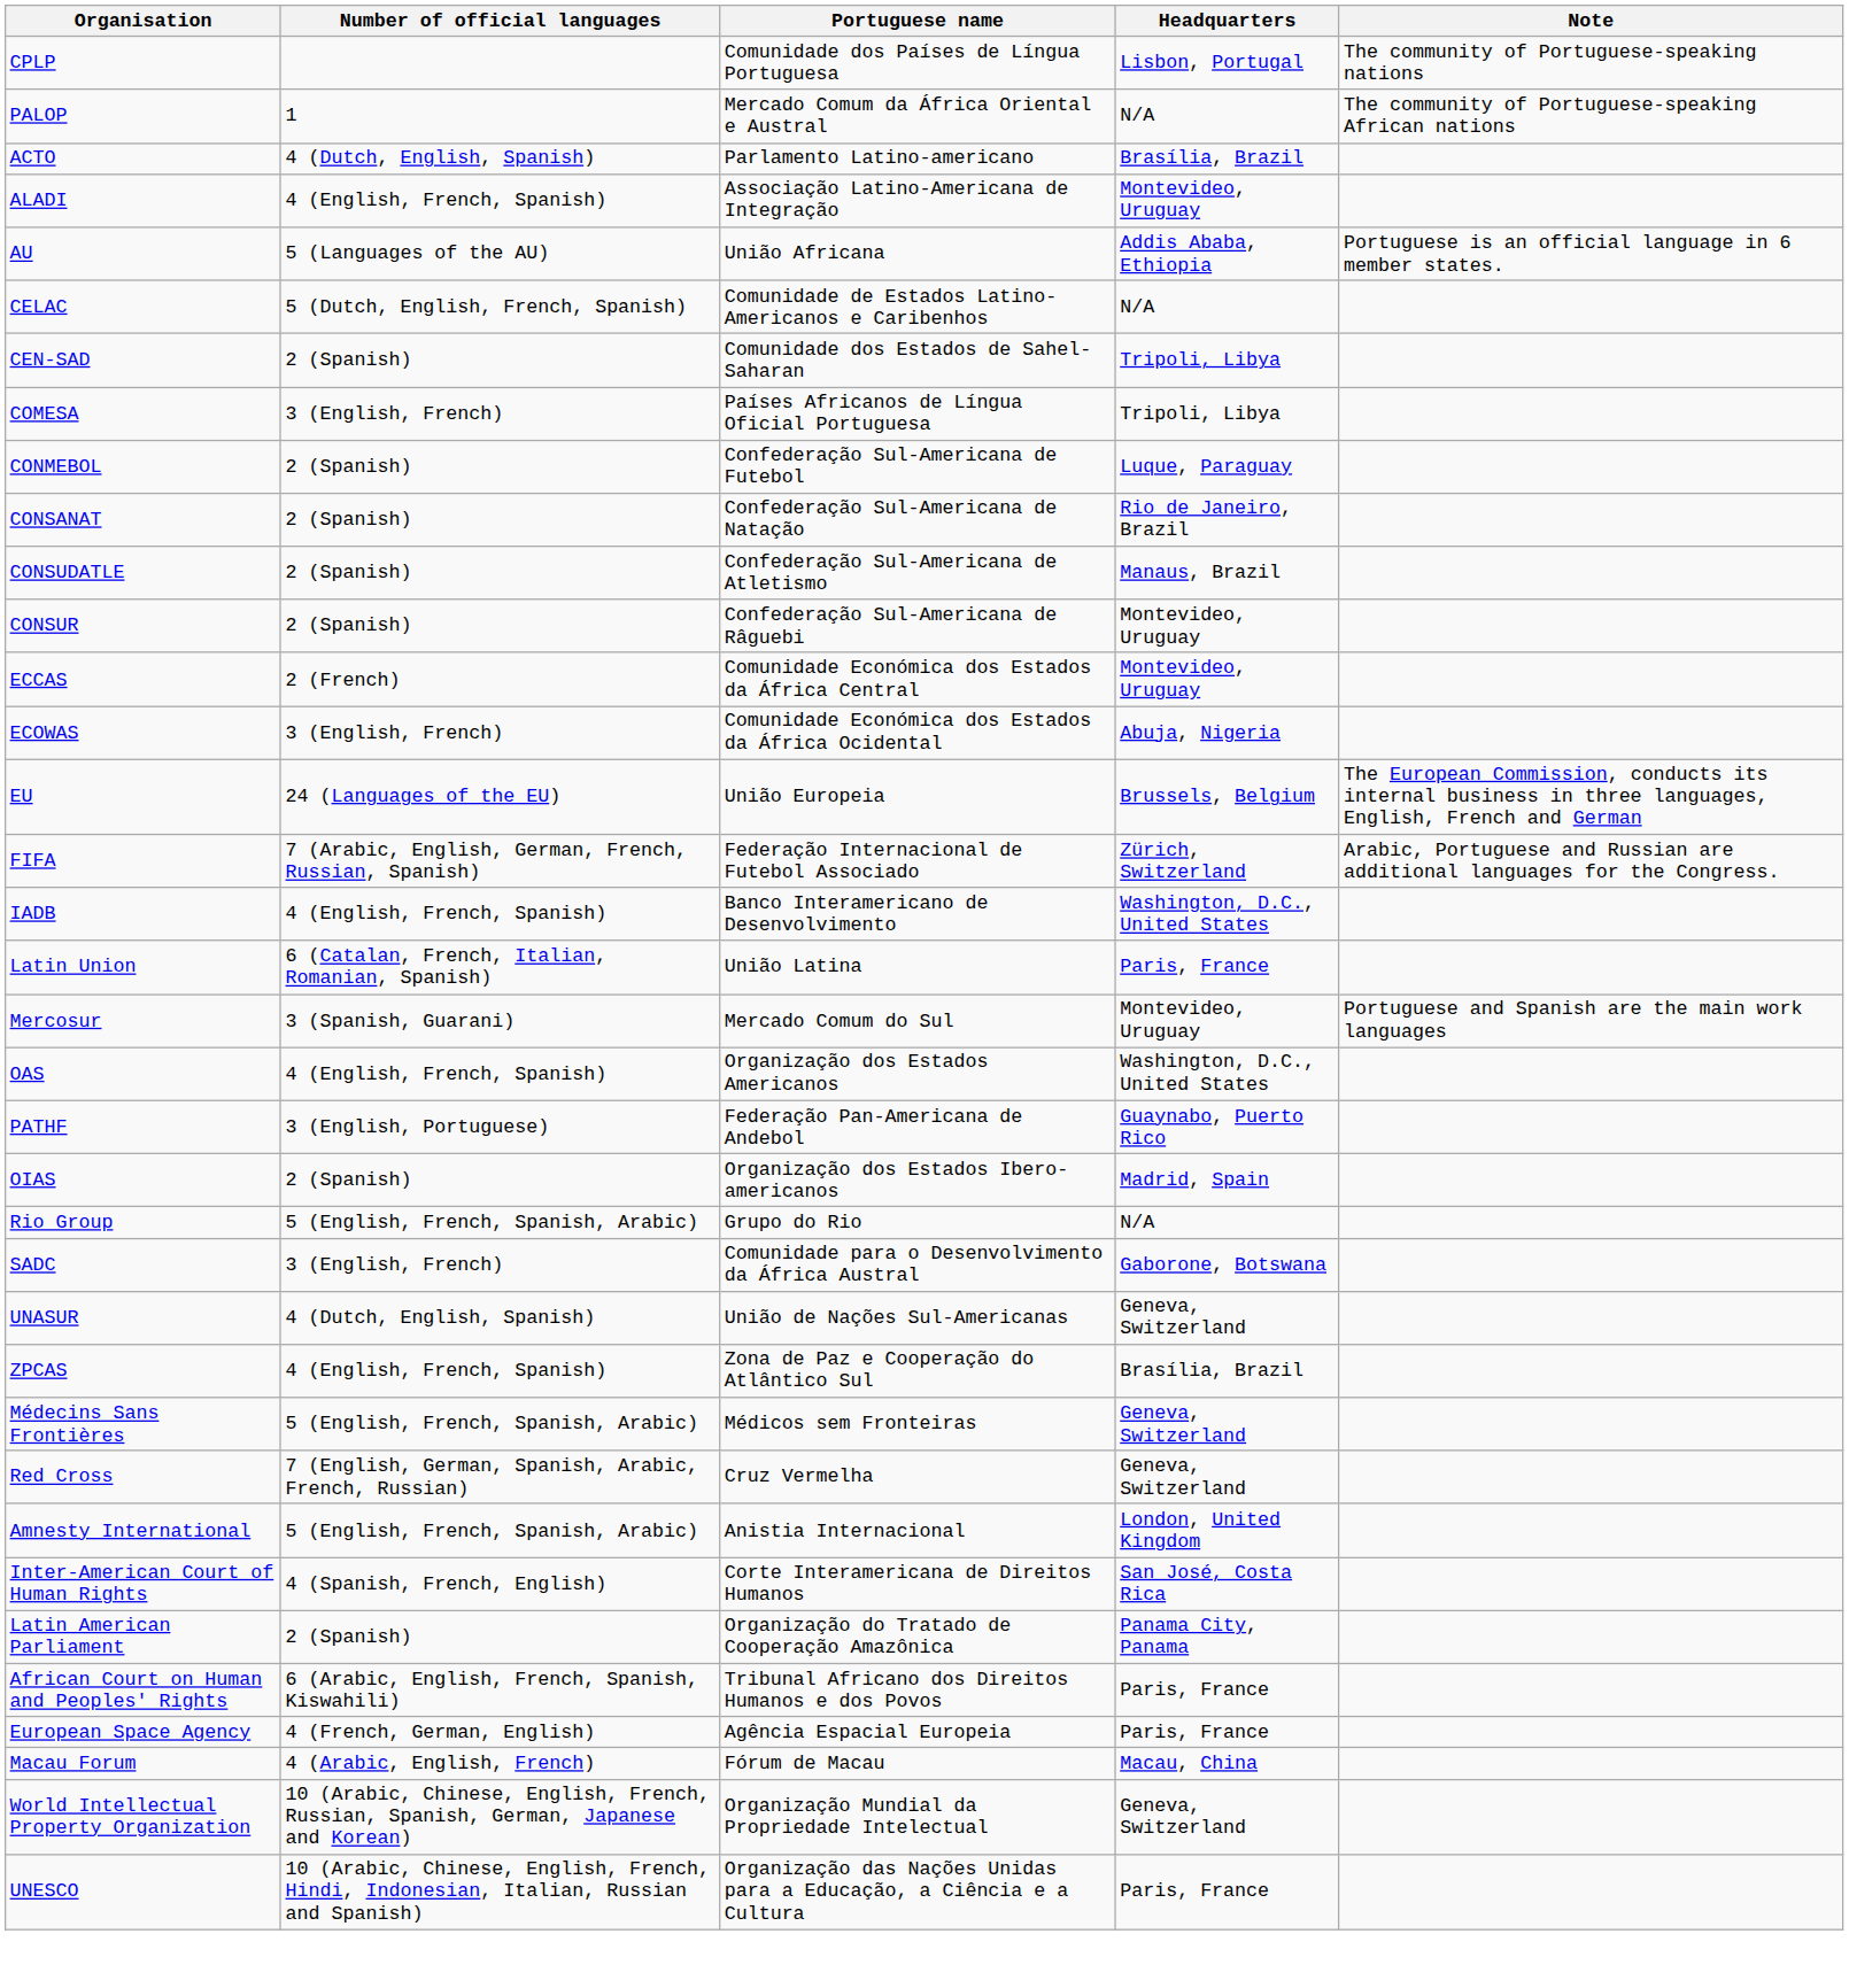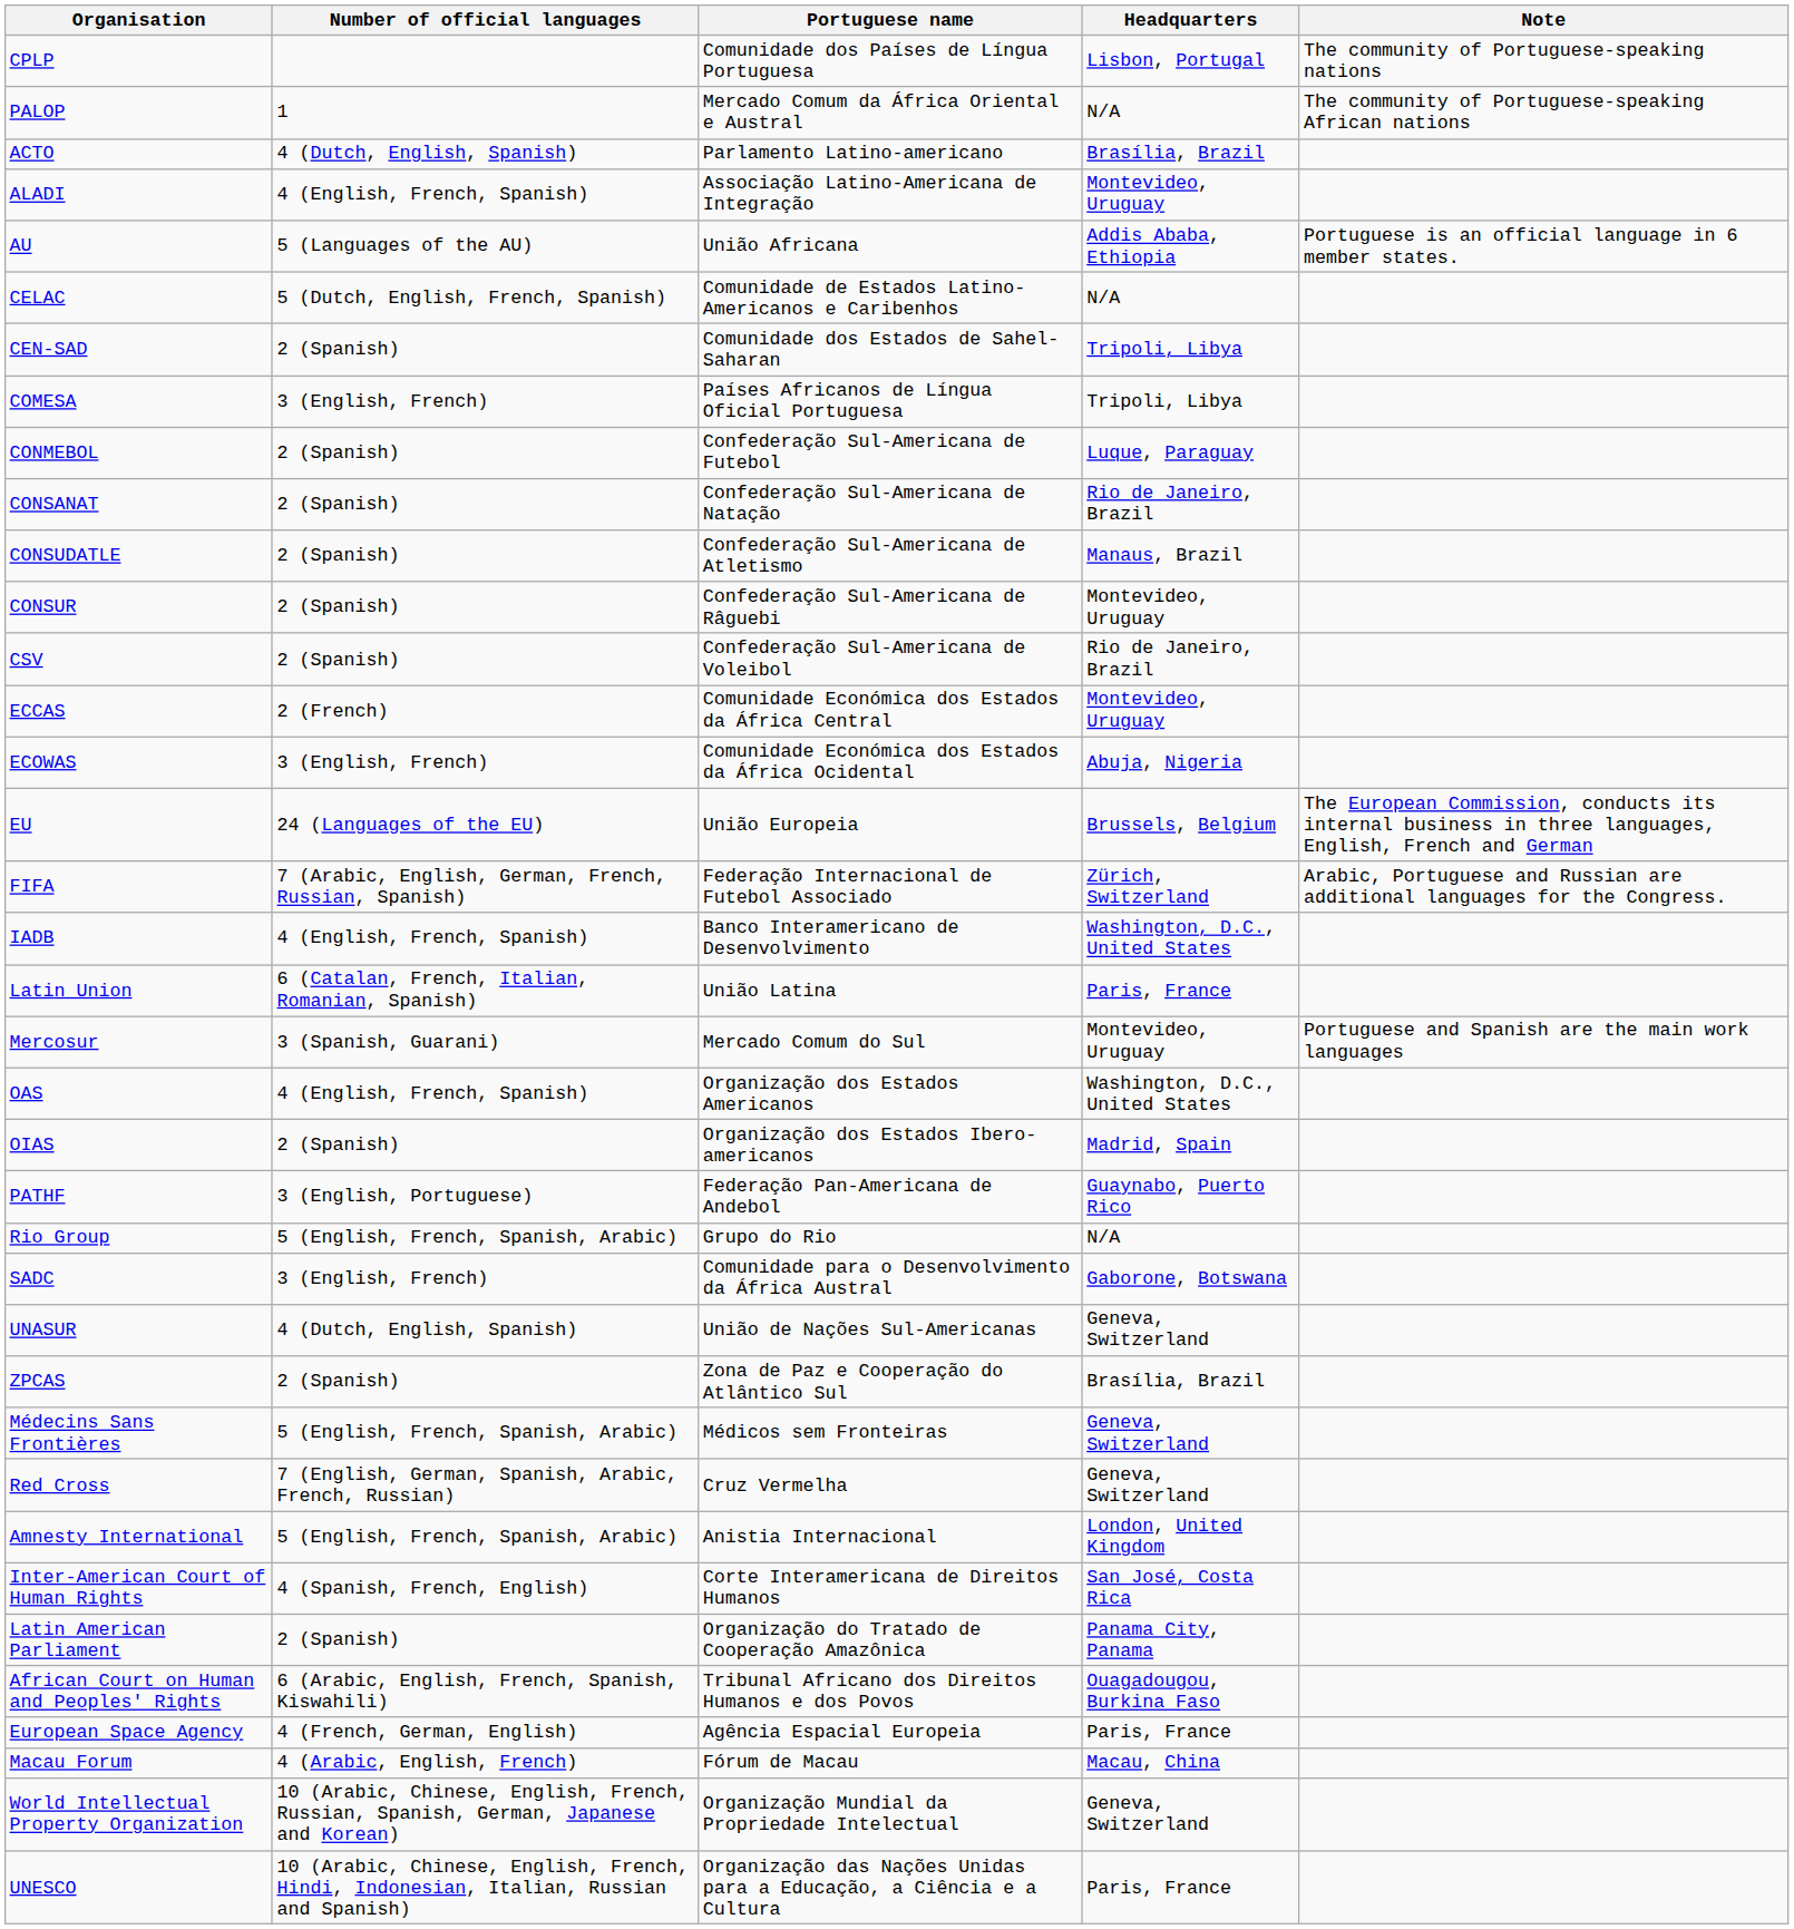 <table class="wikitable sortable">
 <tr>
 <th>Organisation</th>
 <th>Number of official languages</th>
 <th>Portuguese name</th>
 <th>Headquarters</th>
 <th>Note</th>
 </tr>
 <tr>
 <td><a href='#'>CPLP</a></td>
 <td></td>
 <td>Comunidade dos Países de Língua Portuguesa</td>
 <td><a href='#'>Lisbon</a>, <a href='#'>Portugal</a></td>
 <td>The community of Portuguese-speaking nations</td>
 </tr>
 <tr>
 <td><a href='#'>PALOP</a></td>
 <td>1</td>
 <td>Mercado Comum da África Oriental e Austral</td>
 <td>N/A</td>
 <td>The community of Portuguese-speaking African nations</td>
 </tr>
 <tr>
 <td><a href='#'>ACTO</a></td>
 <td>4 (<a href='#'>Dutch</a>, <a href='#'>English</a>, <a href='#'>Spanish</a>)</td>
 <td>Parlamento Latino-americano</td>
 <td><a href='#'>Brasília</a>, <a href='#'>Brazil</a></td>
 <td></td>
 </tr>
 <tr>
 <td><a href='#'>ALADI</a></td>
 <td>4 (English, French, Spanish)</td>
 <td>Associação Latino-Americana de Integração</td>
 <td><a href='#'>Montevideo</a>, <a href='#'>Uruguay</a></td>
 <td></td>
 </tr>
 <tr>
 <td><a href='#'>AU</a></td>
 <td>5 (Languages of the AU)</td>
 <td>União Africana</td>
 <td><a href='#'>Addis Ababa</a>, <a href='#'>Ethiopia</a></td>
 <td>Portuguese is an official language in 6 member states.</td>
 </tr>
 <tr>
 <td><a href='#'>CELAC</a></td>
 <td>5 (Dutch, English, French, Spanish)</td>
 <td>Comunidade de Estados Latino-Americanos e Caribenhos</td>
 <td>N/A</td>
 <td></td>
 </tr>
 <tr>
 <td><a href='#'>CEN-SAD</a></td>
 <td>2 (Spanish)</td>
 <td>Comunidade dos Estados de Sahel-Saharan</td>
 <td><a href='#'>Tripoli, Libya</a></td>
 <td></td>
 </tr>
 <tr>
 <td><a href='#'>COMESA</a></td>
 <td>3 (English, French)</td>
 <td>Países Africanos de Língua Oficial Portuguesa</td>
 <td>Tripoli, Libya</td>
 <td></td>
 </tr>
 <tr>
 <td><a href='#'>CONMEBOL</a></td>
 <td>2 (Spanish)</td>
 <td>Confederação Sul-Americana de Futebol</td>
 <td><a href='#'>Luque</a>, <a href='#'>Paraguay</a></td>
 <td></td>
 </tr>
 <tr>
 <td><a href='#'>CONSANAT</a></td>
 <td>2 (Spanish)</td>
 <td>Confederação Sul-Americana de Natação</td>
 <td><a href='#'>Rio de Janeiro</a>, Brazil</td>
 <td></td>
 </tr>
 <tr>
 <td><a href='#'>CONSUDATLE</a></td>
 <td>2 (Spanish)</td>
 <td>Confederação Sul-Americana de Atletismo</td>
 <td><a href='#'>Manaus</a>, Brazil</td>
 <td></td>
 </tr>
 <tr>
 <td><a href='#'>CONSUR</a></td>
 <td>2 (Spanish)</td>
 <td>Confederação Sul-Americana de Râguebi</td>
 <td>Montevideo, Uruguay</td>
 <td></td>
 </tr>
 <tr>
+<td><a href='#'>CSV</a></td>
+<td>2 (Spanish)</td>
+<td>Confederação Sul-Americana de Voleibol</td>
+<td>Rio de Janeiro, Brazil</td>
+<td></td>
+</tr>
+<tr>
 <td><a href='#'>ECCAS</a></td>
 <td>2 (French)</td>
 <td>Comunidade Económica dos Estados da África Central</td>
 <td><a href='#'>Montevideo</a>, <a href='#'>Uruguay</a></td>
 <td></td>
 </tr>
 <tr>
 <td><a href='#'>ECOWAS</a></td>
 <td>3 (English, French)</td>
 <td>Comunidade Económica dos Estados da África Ocidental</td>
 <td><a href='#'>Abuja</a>, <a href='#'>Nigeria</a></td>
 <td></td>
 </tr>
 <tr>
 <td><a href='#'>EU</a></td>
 <td>24 (<a href='#'>Languages of the EU</a>)</td>
 <td>União Europeia</td>
 <td><a href='#'>Brussels</a>, <a href='#'>Belgium</a></td>
 <td>The <a href='#'>European Commission</a>, conducts its internal business in three languages, English, French and <a href='#'>German</a></td>
 </tr>
 <tr>
 <td><a href='#'>FIFA</a></td>
 <td>7 (Arabic, English, German, French, <a href='#'>Russian</a>, Spanish)</td>
 <td>Federação Internacional de Futebol Associado</td>
 <td><a href='#'>Zürich</a>, <a href='#'>Switzerland</a></td>
 <td>Arabic, Portuguese and Russian are additional languages for the Congress.</td>
 </tr>
 <tr>
 <td><a href='#'>IADB</a></td>
 <td>4 (English, French, Spanish)</td>
 <td>Banco Interamericano de Desenvolvimento</td>
 <td><a href='#'>Washington, D.C.</a>, <a href='#'>United States</a></td>
 <td></td>
 </tr>
 <tr>
 <td><a href='#'>Latin Union</a></td>
 <td>6 (<a href='#'>Catalan</a>, French, <a href='#'>Italian</a>, <a href='#'>Romanian</a>, Spanish)</td>
 <td>União Latina</td>
 <td><a href='#'>Paris</a>, <a href='#'>France</a></td>
 <td></td>
 </tr>
 <tr>
 <td><a href='#'>Mercosur</a></td>
 <td>3 (Spanish, Guarani)</td>
 <td>Mercado Comum do Sul</td>
 <td>Montevideo, Uruguay</td>
 <td>Portuguese and Spanish are the main work languages</td>
 </tr>
 <tr>
 <td><a href='#'>OAS</a></td>
 <td>4 (English, French, Spanish)</td>
 <td>Organização dos Estados Americanos</td>
 <td>Washington, D.C., United States</td>
 <td></td>
 </tr>
 <tr>
+<td><a href='#'>OIAS</a></td>
+<td>2 (Spanish)</td>
+<td>Organização dos Estados Ibero-americanos</td>
+<td><a href='#'>Madrid</a>, <a href='#'>Spain</a></td>
+<td></td>
+</tr>
+<tr>
 <td><a href='#'>PATHF</a></td>
 <td>3 (English, Portuguese)</td>
 <td>Federação Pan-Americana de Andebol</td>
 <td><a href='#'>Guaynabo</a>, <a href='#'>Puerto Rico</a></td>
-<td></td>
-</tr>
-<tr>
-<td><a href='#'>OIAS</a></td>
-<td>2 (Spanish)</td>
-<td>Organização dos Estados Ibero-americanos</td>
-<td><a href='#'>Madrid</a>, <a href='#'>Spain</a></td>
 <td></td>
 </tr>
 <tr>
 <td><a href='#'>Rio Group</a></td>
 <td>5 (English, French, Spanish, Arabic)</td>
 <td>Grupo do Rio</td>
 <td>N/A</td>
 <td></td>
 </tr>
 <tr>
 <td><a href='#'>SADC</a></td>
 <td>3 (English, French)</td>
 <td>Comunidade para o Desenvolvimento da África Austral</td>
 <td><a href='#'>Gaborone</a>, <a href='#'>Botswana</a></td>
 <td></td>
 </tr>
 <tr>
 <td><a href='#'>UNASUR</a></td>
 <td>4 (Dutch, English, Spanish)</td>
 <td>União de Nações Sul-Americanas</td>
 <td>Geneva, Switzerland</td>
 <td></td>
 </tr>
 <tr>
 <td><a href='#'>ZPCAS</a></td>
-<td>4 (English, French, Spanish)</td>
+<td>2 (Spanish)</td>
 <td>Zona de Paz e Cooperação do Atlântico Sul</td>
 <td>Brasília, Brazil</td>
 <td></td>
 </tr>
 <tr>
 <td><a href='#'>Médecins Sans Frontières</a></td>
 <td>5 (English, French, Spanish, Arabic)</td>
 <td>Médicos sem Fronteiras</td>
 <td><a href='#'>Geneva</a>, <a href='#'>Switzerland</a></td>
 <td></td>
 </tr>
 <tr>
 <td><a href='#'>Red Cross</a></td>
 <td>7 (English, German, Spanish, Arabic, French, Russian)</td>
 <td>Cruz Vermelha</td>
 <td>Geneva, Switzerland</td>
 <td></td>
 </tr>
 <tr>
 <td><a href='#'>Amnesty International</a></td>
 <td>5 (English, French, Spanish, Arabic)</td>
 <td>Anistia Internacional</td>
 <td><a href='#'>London</a>, <a href='#'>United Kingdom</a></td>
 <td></td>
 </tr>
 <tr>
 <td><a href='#'>Inter-American Court of Human Rights</a></td>
 <td>4 (Spanish, French, English)</td>
 <td>Corte Interamericana de Direitos Humanos</td>
 <td><a href='#'>San José, Costa Rica</a></td>
 <td></td>
 </tr>
 <tr>
 <td><a href='#'>Latin American Parliament</a></td>
 <td>2 (Spanish)</td>
 <td>Organização do Tratado de Cooperação Amazônica</td>
 <td><a href='#'>Panama City</a>, <a href='#'>Panama</a></td>
 <td></td>
 </tr>
 <tr>
 <td><a href='#'>African Court on Human and Peoples' Rights</a></td>
 <td>6 (Arabic, English, French, Spanish, Kiswahili)</td>
 <td>Tribunal Africano dos Direitos Humanos e dos Povos</td>
-<td>Paris, France</td>
+<td><a href='#'>Ouagadougou</a>, <a href='#'>Burkina Faso</a></td>
 <td></td>
 </tr>
 <tr>
 <td><a href='#'>European Space Agency</a></td>
 <td>4 (French, German, English)</td>
 <td>Agência Espacial Europeia</td>
 <td>Paris, France</td>
 <td></td>
 </tr>
 <tr>
 <td><a href='#'>Macau Forum</a></td>
 <td>4 (<a href='#'>Arabic</a>, English, <a href='#'>French</a>)</td>
 <td>Fórum de Macau</td>
 <td><a href='#'>Macau</a>, <a href='#'>China</a></td>
 <td></td>
 </tr>
 <tr>
 <td><a href='#'>World Intellectual Property Organization</a></td>
 <td>10 (Arabic, Chinese, English, French, Russian, Spanish, German, <a href='#'>Japanese</a> and <a href='#'>Korean</a>)</td>
 <td>Organização Mundial da Propriedade Intelectual</td>
 <td>Geneva, Switzerland</td>
 <td></td>
 </tr>
 <tr>
 <td><a href='#'>UNESCO</a></td>
 <td>10 (Arabic, Chinese, English, French, <a href='#'>Hindi</a>, <a href='#'>Indonesian</a>, Italian, Russian and Spanish)</td>
 <td>Organização das Nações Unidas para a Educação, a Ciência e a Cultura</td>
 <td>Paris, France</td>
 <td></td>
 </tr>
 </table>
